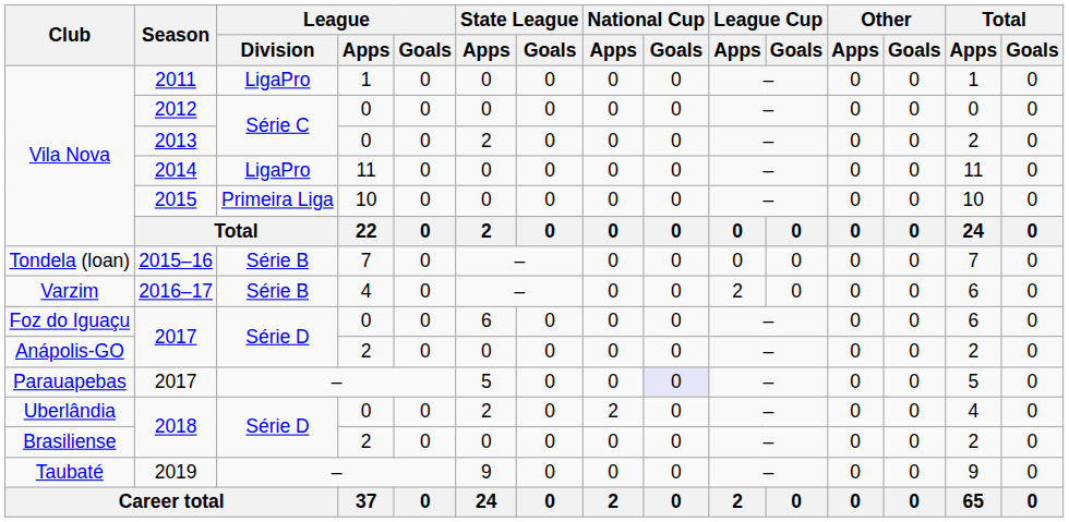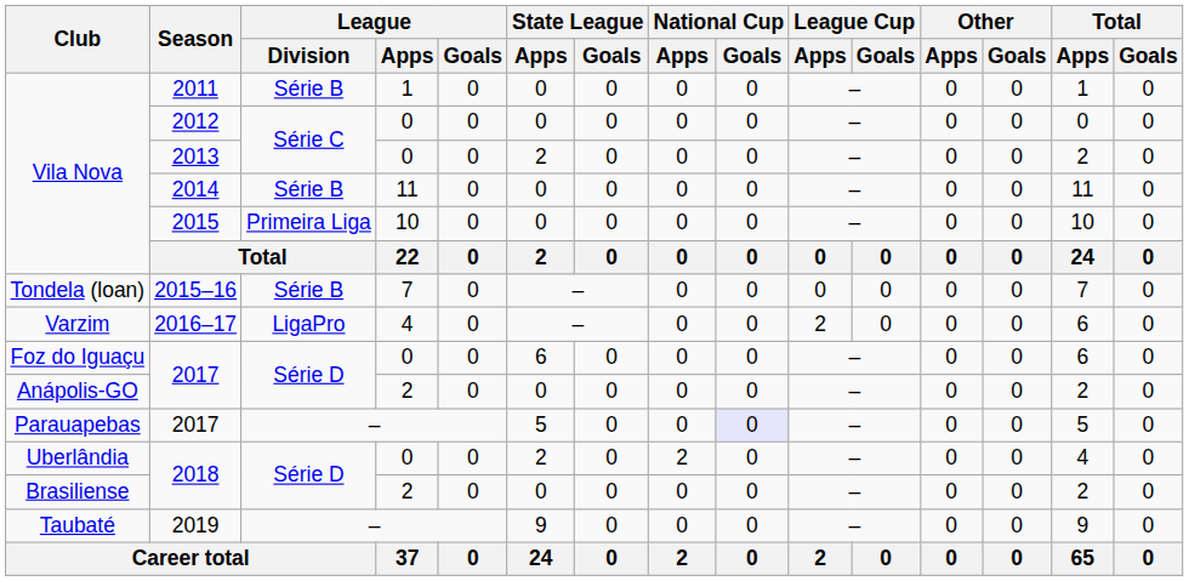 <table class="wikitable" style="text-align: center">
 <tr>
 <th rowspan="2">Club</th>
 <th rowspan="2">Season</th>
 <th colspan="3">League</th>
 <th colspan="2">State League</th>
 <th colspan="2">National Cup</th>
 <th colspan="2">League Cup</th>
 <th colspan="2">Other</th>
 <th colspan="2">Total</th>
 </tr>
 <tr>
 <th>Division</th>
 <th>Apps</th>
 <th>Goals</th>
 <th>Apps</th>
 <th>Goals</th>
 <th>Apps</th>
 <th>Goals</th>
 <th>Apps</th>
 <th>Goals</th>
 <th>Apps</th>
 <th>Goals</th>
 <th>Apps</th>
 <th>Goals</th>
 </tr>
 <tr>
 <td rowspan="6"><a href='#'>Vila Nova</a></td>
 <td><a href='#'>2011</a></td>
-<td><a href='#'>LigaPro</a></td>
+<td><a href='#'>Série B</a></td>
 <td>1</td>
 <td>0</td>
 <td>0</td>
 <td>0</td>
 <td>0</td>
 <td>0</td>
 <td colspan="2">–</td>
 <td>0</td>
 <td>0</td>
 <td>1</td>
 <td>0</td>
 </tr>
 <tr>
 <td><a href='#'>2012</a></td>
 <td rowspan="2"><a href='#'>Série C</a></td>
 <td>0</td>
 <td>0</td>
 <td>0</td>
 <td>0</td>
 <td>0</td>
 <td>0</td>
 <td colspan="2">–</td>
 <td>0</td>
 <td>0</td>
 <td>0</td>
 <td>0</td>
 </tr>
 <tr>
 <td><a href='#'>2013</a></td>
 <td>0</td>
 <td>0</td>
 <td>2</td>
 <td>0</td>
 <td>0</td>
 <td>0</td>
 <td colspan="2">–</td>
 <td>0</td>
 <td>0</td>
 <td>2</td>
 <td>0</td>
 </tr>
 <tr>
 <td><a href='#'>2014</a></td>
-<td><a href='#'>LigaPro</a></td>
+<td><a href='#'>Série B</a></td>
 <td>11</td>
 <td>0</td>
 <td>0</td>
 <td>0</td>
 <td>0</td>
 <td>0</td>
 <td colspan="2">–</td>
 <td>0</td>
 <td>0</td>
 <td>11</td>
 <td>0</td>
 </tr>
 <tr>
 <td><a href='#'>2015</a></td>
 <td><a href='#'>Primeira Liga</a></td>
 <td>10</td>
 <td>0</td>
 <td>0</td>
 <td>0</td>
 <td>0</td>
 <td>0</td>
 <td colspan="2">–</td>
 <td>0</td>
 <td>0</td>
 <td>10</td>
 <td>0</td>
 </tr>
 <tr>
 <th colspan="2"><strong>Total</strong></th>
 <th>22</th>
 <th>0</th>
 <th>2</th>
 <th>0</th>
 <th>0</th>
 <th>0</th>
 <th>0</th>
 <th>0</th>
 <th>0</th>
 <th>0</th>
 <th>24</th>
 <th>0</th>
 </tr>
 <tr>
 <td><a href='#'>Tondela</a> (loan)</td>
 <td><a href='#'>2015–16</a></td>
 <td><a href='#'>Série B</a></td>
 <td>7</td>
 <td>0</td>
 <td colspan="2">–</td>
 <td>0</td>
 <td>0</td>
 <td>0</td>
 <td>0</td>
 <td>0</td>
 <td>0</td>
 <td>7</td>
 <td>0</td>
 </tr>
 <tr>
 <td><a href='#'>Varzim</a></td>
 <td><a href='#'>2016–17</a></td>
-<td><a href='#'>Série B</a></td>
+<td><a href='#'>LigaPro</a></td>
 <td>4</td>
 <td>0</td>
 <td colspan="2">–</td>
 <td>0</td>
 <td>0</td>
 <td>2</td>
 <td>0</td>
 <td>0</td>
 <td>0</td>
 <td>6</td>
 <td>0</td>
 </tr>
 <tr>
 <td><a href='#'>Foz do Iguaçu</a></td>
 <td rowspan="2"><a href='#'>2017</a></td>
 <td rowspan="2"><a href='#'>Série D</a></td>
 <td>0</td>
 <td>0</td>
 <td>6</td>
 <td>0</td>
 <td>0</td>
 <td>0</td>
 <td colspan="2">–</td>
 <td>0</td>
 <td>0</td>
 <td>6</td>
 <td>0</td>
 </tr>
 <tr>
 <td><a href='#'>Anápolis-GO</a></td>
 <td>2</td>
 <td>0</td>
 <td>0</td>
 <td>0</td>
 <td>0</td>
 <td>0</td>
 <td colspan="2">–</td>
 <td>0</td>
 <td>0</td>
 <td>2</td>
 <td>0</td>
 </tr>
 <tr>
 <td><a href='#'>Parauapebas</a></td>
 <td>2017</td>
 <td colspan="3">–</td>
 <td>5</td>
 <td>0</td>
 <td>0</td>
 <td style="background: lavender;">0</td>
 <td colspan="2">–</td>
 <td>0</td>
 <td>0</td>
 <td>5</td>
 <td>0</td>
 </tr>
 <tr>
 <td><a href='#'>Uberlândia</a></td>
 <td rowspan="2"><a href='#'>2018</a></td>
 <td rowspan="2"><a href='#'>Série D</a></td>
 <td>0</td>
 <td>0</td>
 <td>2</td>
 <td>0</td>
 <td>2</td>
 <td>0</td>
 <td colspan="2">–</td>
 <td>0</td>
 <td>0</td>
 <td>4</td>
 <td>0</td>
 </tr>
 <tr>
 <td><a href='#'>Brasiliense</a></td>
 <td>2</td>
 <td>0</td>
 <td>0</td>
 <td>0</td>
 <td>0</td>
 <td>0</td>
 <td colspan="2">–</td>
 <td>0</td>
 <td>0</td>
 <td>2</td>
 <td>0</td>
 </tr>
 <tr>
 <td><a href='#'>Taubaté</a></td>
 <td>2019</td>
 <td colspan="3">–</td>
 <td>9</td>
 <td>0</td>
 <td>0</td>
 <td>0</td>
 <td colspan="2">–</td>
 <td>0</td>
 <td>0</td>
 <td>9</td>
 <td>0</td>
 </tr>
 <tr>
 <th colspan="3"><strong>Career total</strong></th>
 <th>37</th>
 <th>0</th>
 <th>24</th>
 <th>0</th>
 <th>2</th>
 <th>0</th>
 <th>2</th>
 <th>0</th>
 <th>0</th>
 <th>0</th>
 <th>65</th>
 <th>0</th>
 </tr>
 </table>
